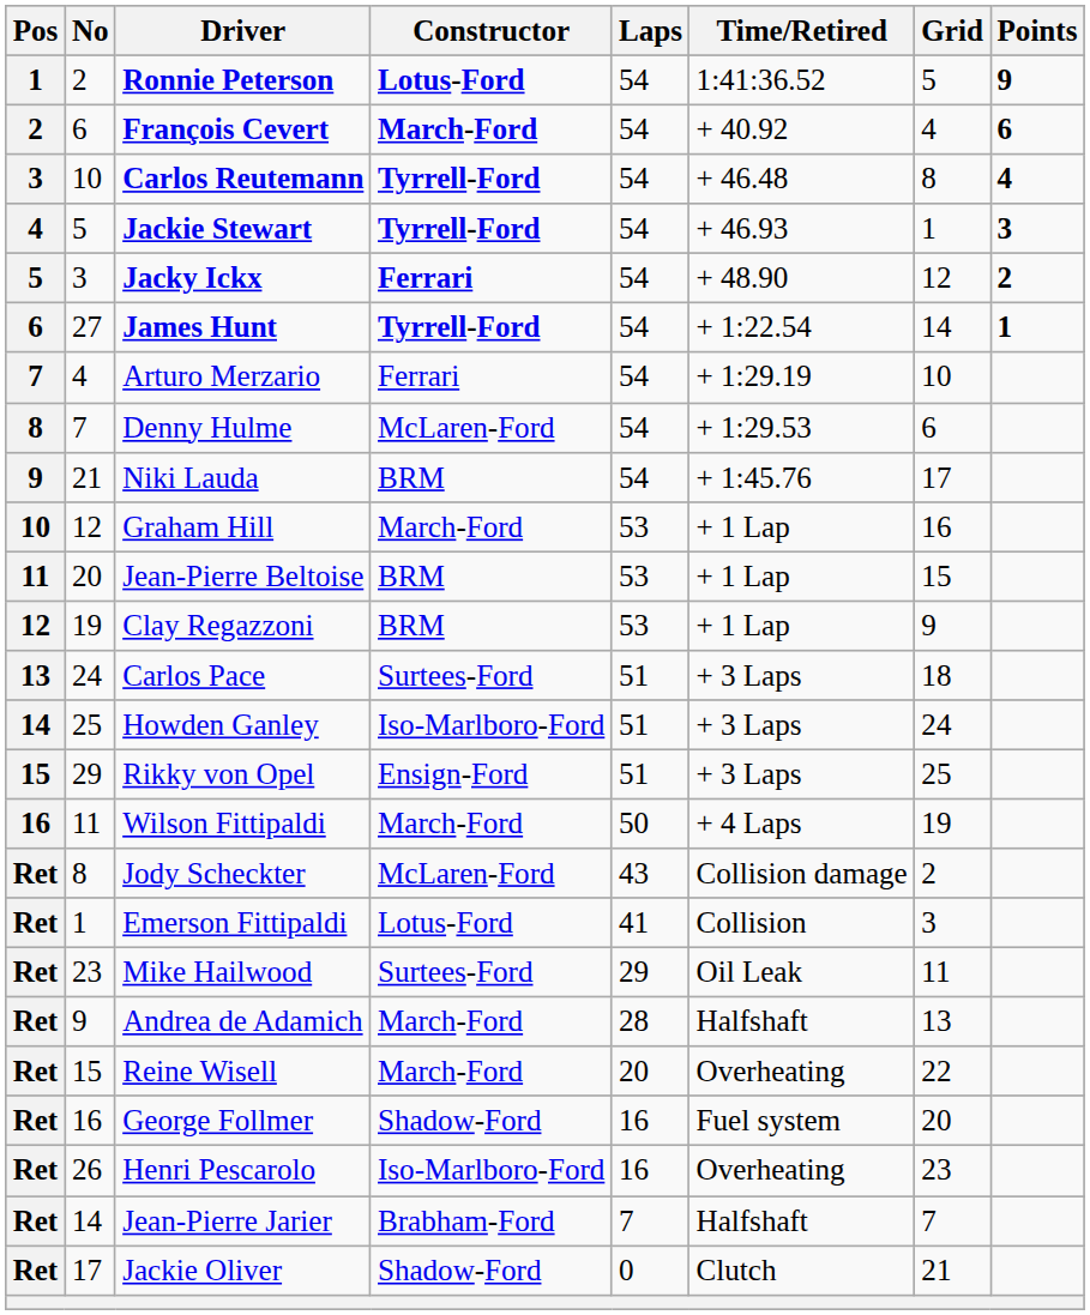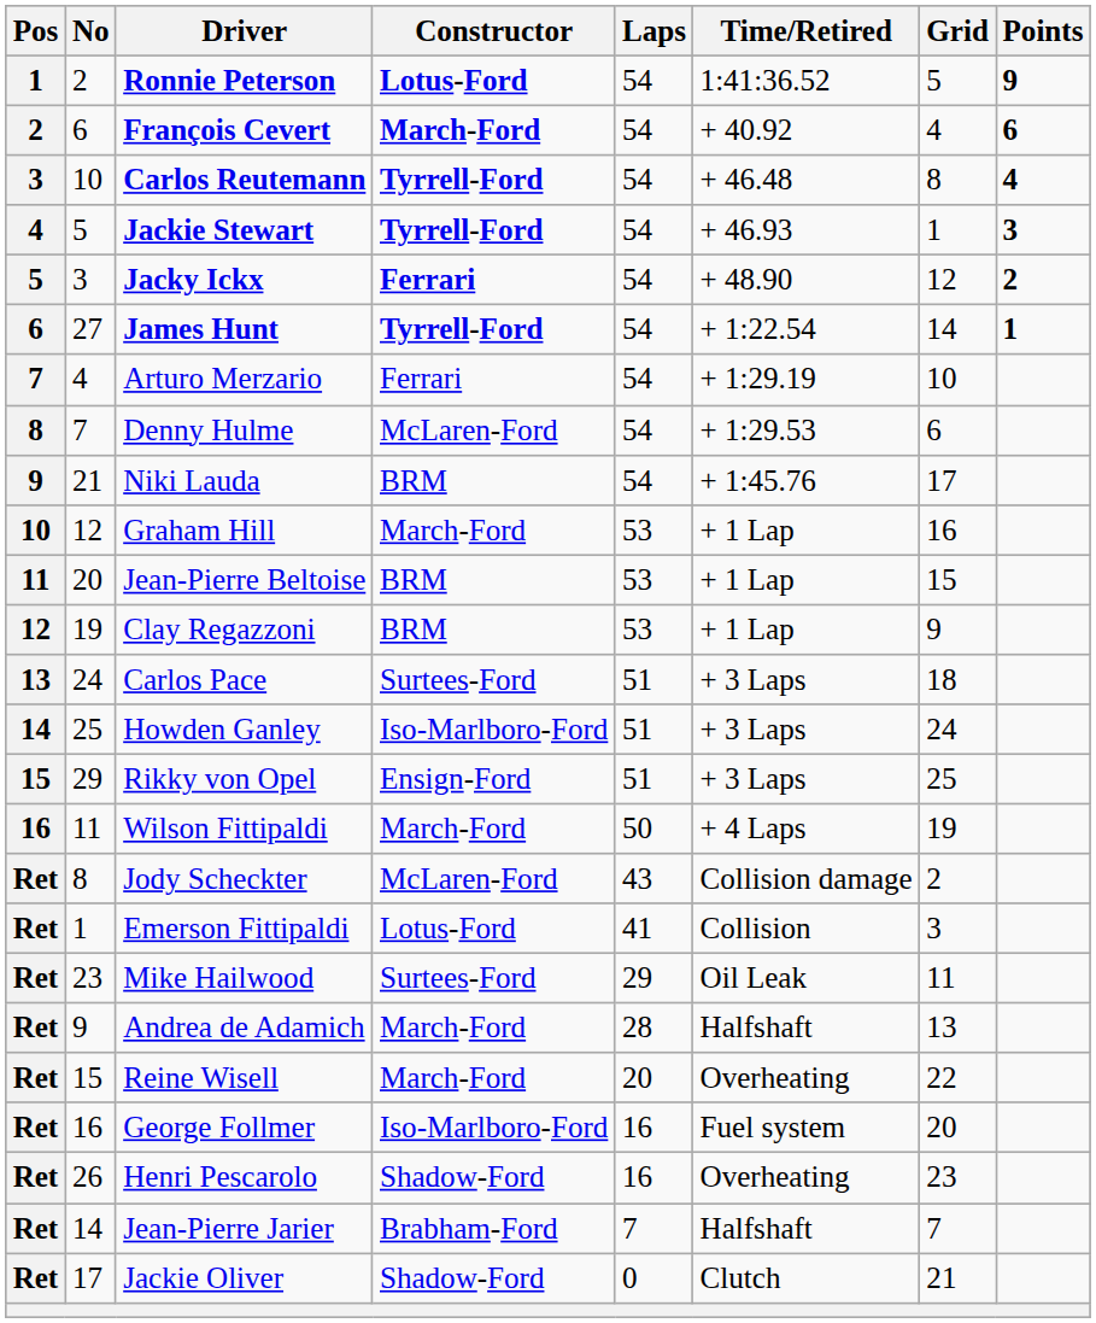 <table class="wikitable" style="font-size: 95%;">
 <tr>
 <th>Pos</th>
 <th>No</th>
 <th>Driver</th>
 <th>Constructor</th>
 <th>Laps</th>
 <th>Time/Retired</th>
 <th>Grid</th>
 <th>Points</th>
 </tr>
 <tr>
 <th>1</th>
 <td>2</td>
 <td> <strong><a href='#'>Ronnie Peterson</a></strong></td>
 <td><strong><a href='#'>Lotus</a>-<a href='#'>Ford</a></strong></td>
 <td>54</td>
 <td>1:41:36.52</td>
 <td>5</td>
 <td><strong>9</strong></td>
 </tr>
 <tr>
 <th>2</th>
 <td>6</td>
 <td> <strong><a href='#'>François Cevert</a></strong></td>
 <td><strong><a href='#'>March</a>-<a href='#'>Ford</a></strong></td>
 <td>54</td>
 <td>+ 40.92</td>
 <td>4</td>
 <td><strong>6</strong></td>
 </tr>
 <tr>
 <th>3</th>
 <td>10</td>
 <td> <strong><a href='#'>Carlos Reutemann</a></strong></td>
 <td><strong><a href='#'>Tyrrell</a>-<a href='#'>Ford</a></strong></td>
 <td>54</td>
 <td>+ 46.48</td>
 <td>8</td>
 <td><strong>4</strong></td>
 </tr>
 <tr>
 <th>4</th>
 <td>5</td>
 <td> <strong><a href='#'>Jackie Stewart</a></strong></td>
 <td><strong><a href='#'>Tyrrell</a>-<a href='#'>Ford</a></strong></td>
 <td>54</td>
 <td>+ 46.93</td>
 <td>1</td>
 <td><strong>3</strong></td>
 </tr>
 <tr>
 <th>5</th>
 <td>3</td>
 <td> <strong><a href='#'>Jacky Ickx</a></strong></td>
 <td><strong><a href='#'>Ferrari</a></strong></td>
 <td>54</td>
 <td>+ 48.90</td>
 <td>12</td>
 <td><strong>2</strong></td>
 </tr>
 <tr>
 <th>6</th>
 <td>27</td>
 <td> <strong><a href='#'>James Hunt</a></strong></td>
 <td><strong><a href='#'>Tyrrell</a>-<a href='#'>Ford</a></strong></td>
 <td>54</td>
 <td>+ 1:22.54</td>
 <td>14</td>
 <td><strong>1</strong></td>
 </tr>
 <tr>
 <th>7</th>
 <td>4</td>
 <td> <a href='#'>Arturo Merzario</a></td>
 <td><a href='#'>Ferrari</a></td>
 <td>54</td>
 <td>+ 1:29.19</td>
 <td>10</td>
 <td> </td>
 </tr>
 <tr>
 <th>8</th>
 <td>7</td>
 <td> <a href='#'>Denny Hulme</a></td>
 <td><a href='#'>McLaren</a>-<a href='#'>Ford</a></td>
 <td>54</td>
 <td>+ 1:29.53</td>
 <td>6</td>
 <td> </td>
 </tr>
 <tr>
 <th>9</th>
 <td>21</td>
 <td> <a href='#'>Niki Lauda</a></td>
 <td><a href='#'>BRM</a></td>
 <td>54</td>
 <td>+ 1:45.76</td>
 <td>17</td>
 <td> </td>
 </tr>
 <tr>
 <th>10</th>
 <td>12</td>
 <td> <a href='#'>Graham Hill</a></td>
 <td><a href='#'>March</a>-<a href='#'>Ford</a></td>
 <td>53</td>
 <td>+ 1 Lap</td>
 <td>16</td>
 <td> </td>
 </tr>
 <tr>
 <th>11</th>
 <td>20</td>
 <td> <a href='#'>Jean-Pierre Beltoise</a></td>
 <td><a href='#'>BRM</a></td>
 <td>53</td>
 <td>+ 1 Lap</td>
 <td>15</td>
 <td> </td>
 </tr>
 <tr>
 <th>12</th>
 <td>19</td>
 <td> <a href='#'>Clay Regazzoni</a></td>
 <td><a href='#'>BRM</a></td>
 <td>53</td>
 <td>+ 1 Lap</td>
 <td>9</td>
 <td> </td>
 </tr>
 <tr>
 <th>13</th>
 <td>24</td>
 <td> <a href='#'>Carlos Pace</a></td>
 <td><a href='#'>Surtees</a>-<a href='#'>Ford</a></td>
 <td>51</td>
 <td>+ 3 Laps</td>
 <td>18</td>
 <td> </td>
 </tr>
 <tr>
 <th>14</th>
 <td>25</td>
 <td> <a href='#'>Howden Ganley</a></td>
 <td><a href='#'>Iso-Marlboro</a>-<a href='#'>Ford</a></td>
 <td>51</td>
 <td>+ 3 Laps</td>
 <td>24</td>
 <td> </td>
 </tr>
 <tr>
 <th>15</th>
 <td>29</td>
 <td> <a href='#'>Rikky von Opel</a></td>
 <td><a href='#'>Ensign</a>-<a href='#'>Ford</a></td>
 <td>51</td>
 <td>+ 3 Laps</td>
 <td>25</td>
 <td> </td>
 </tr>
 <tr>
 <th>16</th>
 <td>11</td>
 <td> <a href='#'>Wilson Fittipaldi</a></td>
 <td><a href='#'>March</a>-<a href='#'>Ford</a></td>
 <td>50</td>
 <td>+ 4 Laps</td>
 <td>19</td>
 <td> </td>
 </tr>
 <tr>
 <th>Ret</th>
 <td>8</td>
 <td> <a href='#'>Jody Scheckter</a></td>
 <td><a href='#'>McLaren</a>-<a href='#'>Ford</a></td>
 <td>43</td>
 <td>Collision damage</td>
 <td>2</td>
 <td> </td>
 </tr>
 <tr>
 <th>Ret</th>
 <td>1</td>
 <td> <a href='#'>Emerson Fittipaldi</a></td>
 <td><a href='#'>Lotus</a>-<a href='#'>Ford</a></td>
 <td>41</td>
 <td>Collision</td>
 <td>3</td>
 <td> </td>
 </tr>
 <tr>
 <th>Ret</th>
 <td>23</td>
 <td> <a href='#'>Mike Hailwood</a></td>
 <td><a href='#'>Surtees</a>-<a href='#'>Ford</a></td>
 <td>29</td>
 <td>Oil Leak</td>
 <td>11</td>
 <td> </td>
 </tr>
 <tr>
 <th>Ret</th>
 <td>9</td>
 <td> <a href='#'>Andrea de Adamich</a></td>
 <td><a href='#'>March</a>-<a href='#'>Ford</a></td>
 <td>28</td>
 <td>Halfshaft</td>
 <td>13</td>
 <td> </td>
 </tr>
 <tr>
 <th>Ret</th>
 <td>15</td>
 <td> <a href='#'>Reine Wisell</a></td>
 <td><a href='#'>March</a>-<a href='#'>Ford</a></td>
 <td>20</td>
 <td>Overheating</td>
 <td>22</td>
 <td> </td>
 </tr>
 <tr>
 <th>Ret</th>
 <td>16</td>
 <td> <a href='#'>George Follmer</a></td>
-<td><a href='#'>Shadow</a>-<a href='#'>Ford</a></td>
+<td><a href='#'>Iso-Marlboro</a>-<a href='#'>Ford</a></td>
 <td>16</td>
 <td>Fuel system</td>
 <td>20</td>
 <td> </td>
 </tr>
 <tr>
 <th>Ret</th>
 <td>26</td>
 <td> <a href='#'>Henri Pescarolo</a></td>
-<td><a href='#'>Iso-Marlboro</a>-<a href='#'>Ford</a></td>
+<td><a href='#'>Shadow</a>-<a href='#'>Ford</a></td>
 <td>16</td>
 <td>Overheating</td>
 <td>23</td>
 <td> </td>
 </tr>
 <tr>
 <th>Ret</th>
 <td>14</td>
 <td> <a href='#'>Jean-Pierre Jarier</a></td>
 <td><a href='#'>Brabham</a>-<a href='#'>Ford</a></td>
 <td>7</td>
 <td>Halfshaft</td>
 <td>7</td>
 <td> </td>
 </tr>
 <tr>
 <th>Ret</th>
 <td>17</td>
 <td> <a href='#'>Jackie Oliver</a></td>
 <td><a href='#'>Shadow</a>-<a href='#'>Ford</a></td>
 <td>0</td>
 <td>Clutch</td>
 <td>21</td>
 <td> </td>
 </tr>
 <tr>
 <th colspan="8"></th>
 </tr>
 </table>
